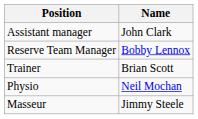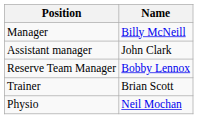 <table class="wikitable">
 <tr>
 <th>Position</th>
 <th>Name</th>
+</tr>
+<tr>
+<td>Manager</td>
+<td><a href='#'>Billy McNeill</a></td>
 </tr>
 <tr>
 <td>Assistant manager</td>
 <td>John Clark</td>
 </tr>
 <tr>
 <td>Reserve Team Manager</td>
 <td><a href='#'>Bobby Lennox</a></td>
 </tr>
 <tr>
 <td>Trainer</td>
 <td>Brian Scott</td>
 </tr>
 <tr>
 <td>Physio</td>
 <td><a href='#'>Neil Mochan</a></td>
 </tr>
-<tr>
-<td>Masseur</td>
-<td>Jimmy Steele</td>
-</tr>
 </table>
